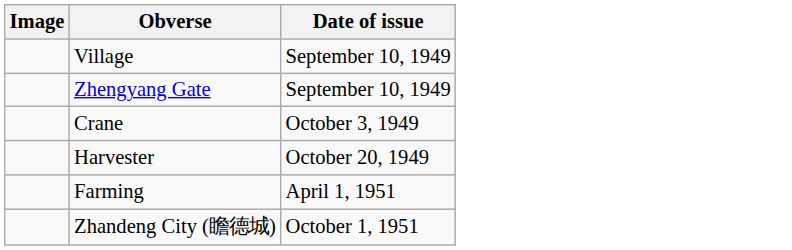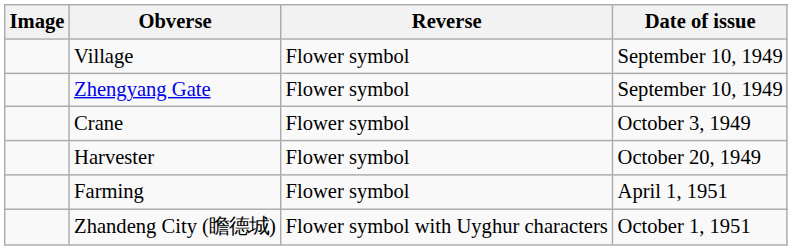 <table class="wikitable" style="font-size:90%">
 <tr>
 <th>Image</th>
 <th>Obverse</th>
+<th>Reverse</th>
 <th>Date of issue</th>
 </tr>
 <tr>
 <td></td>
 <td>Village</td>
+<td>Flower symbol</td>
 <td>September 10, 1949</td>
 </tr>
 <tr>
 <td></td>
 <td><a href='#'>Zhengyang Gate</a></td>
+<td>Flower symbol</td>
 <td>September 10, 1949</td>
 </tr>
 <tr>
 <td></td>
 <td>Crane</td>
+<td>Flower symbol</td>
 <td>October 3, 1949</td>
 </tr>
 <tr>
 <td></td>
 <td>Harvester</td>
+<td>Flower symbol</td>
 <td>October 20, 1949</td>
 </tr>
 <tr>
 <td></td>
 <td>Farming</td>
+<td>Flower symbol</td>
 <td>April 1, 1951</td>
 </tr>
 <tr>
 <td></td>
 <td>Zhandeng City (瞻德城)</td>
+<td>Flower symbol with Uyghur characters</td>
 <td>October 1, 1951</td>
 </tr>
 </table>
